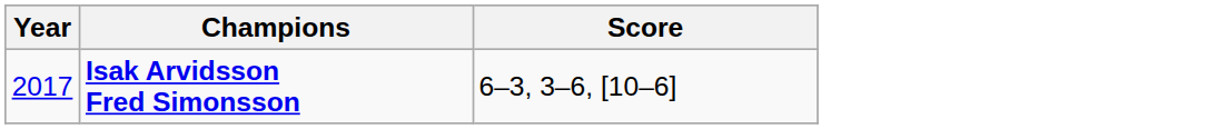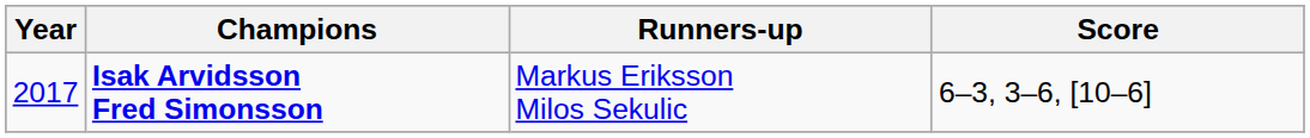 <table class="wikitable" style="font-size:90%">
 <tr>
 <th>Year</th>
 <th width="200">Champions</th>
+<th width="200">Runners-up</th>
 <th width="175">Score</th>
 </tr>
 <tr>
 <td><a href='#'>2017</a></td>
 <td> <strong><a href='#'>Isak Arvidsson</a></strong><br> <strong><a href='#'>Fred Simonsson</a></strong></td>
+<td> <a href='#'>Markus Eriksson</a><br> <a href='#'>Milos Sekulic</a></td>
 <td>6–3, 3–6, [10–6]</td>
 </tr>
 </table>
